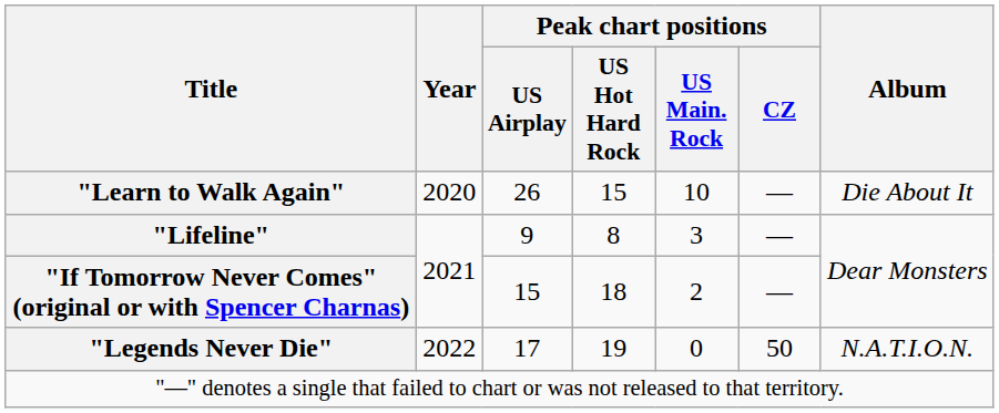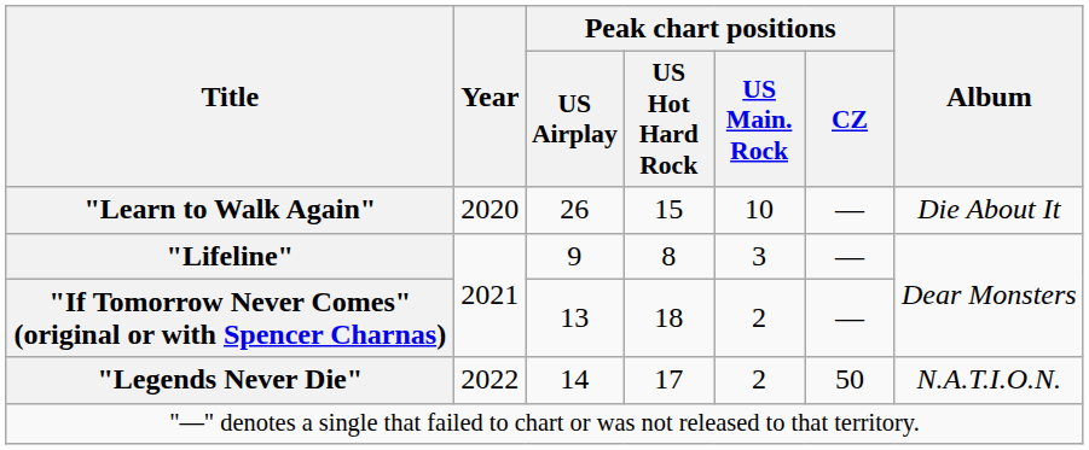 <table class="wikitable plainrowheaders" style="text-align:center;">
 <tr>
 <th scope="col" rowspan="2" style="width:15em;">Title</th>
 <th scope="col" rowspan="2">Year</th>
 <th scope="col" colspan="4">Peak chart positions</th>
 <th scope="col" rowspan="2">Album</th>
 </tr>
 <tr>
 <th scope="col" style="width:3em;font-size:90%;">US Airplay</th>
 <th scope="col" style="width:3em;font-size:90%;">US Hot Hard Rock</th>
 <th scope="col" style="width:3em;font-size:90%;"><a href='#'>US<br>Main.<br>Rock</a></th>
 <th scope="col" style="width:3em;font-size:90%;"><a href='#'>CZ</a><br></th>
 </tr>
 <tr>
 <th scope="row">"Learn to Walk Again"</th>
 <td>2020</td>
 <td>26</td>
 <td>15</td>
 <td>10</td>
 <td>—</td>
 <td><em>Die About It</em></td>
 </tr>
 <tr>
 <th scope="row">"Lifeline"</th>
 <td rowspan="2">2021</td>
 <td>9</td>
 <td>8</td>
 <td>3</td>
 <td>—</td>
 <td rowspan="2" style="text-align:left;"><em>Dear Monsters</em></td>
 </tr>
 <tr>
 <th scope="row">"If Tomorrow Never Comes"<br><span>(original or with <a href='#'>Spencer Charnas</a>)</span></th>
-<td>15</td>
+<td>13</td>
 <td>18</td>
 <td>2</td>
 <td>—</td>
 </tr>
 <tr>
 <th scope="row">"Legends Never Die"</th>
 <td>2022</td>
+<td>14</td>
 <td>17</td>
-<td>19</td>
-<td>0</td>
+<td>2</td>
 <td>50</td>
 <td><em>N.A.T.I.O.N.</em></td>
 </tr>
 <tr>
 <td colspan="16" style="font-size:85%;">"—" denotes a single that failed to chart or was not released to that territory.</td>
 </tr>
 </table>
